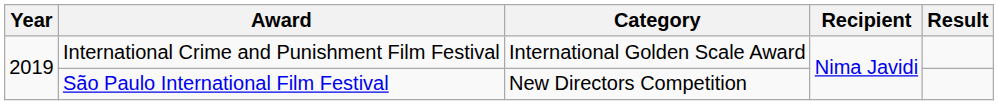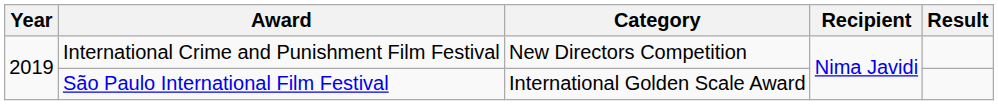 <table class="wikitable">
 <tr>
 <th>Year</th>
 <th>Award</th>
 <th>Category</th>
 <th>Recipient</th>
 <th>Result</th>
 </tr>
 <tr>
 <td rowspan="2">2019</td>
 <td>International Crime and Punishment Film Festival</td>
-<td>International Golden Scale Award</td>
+<td>New Directors Competition</td>
 <td rowspan="2"><a href='#'>Nima Javidi</a></td>
 <td></td>
 </tr>
 <tr>
 <td><a href='#'>São Paulo International Film Festival</a></td>
-<td>New Directors Competition</td>
+<td>International Golden Scale Award</td>
 <td></td>
 </tr>
 </table>
